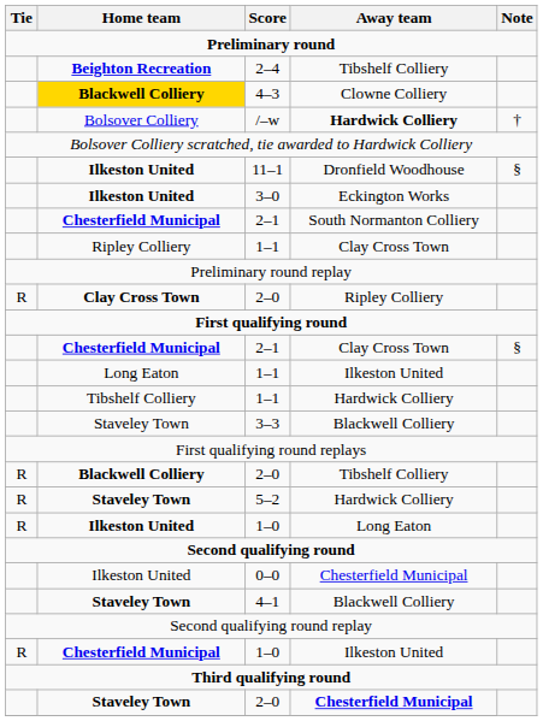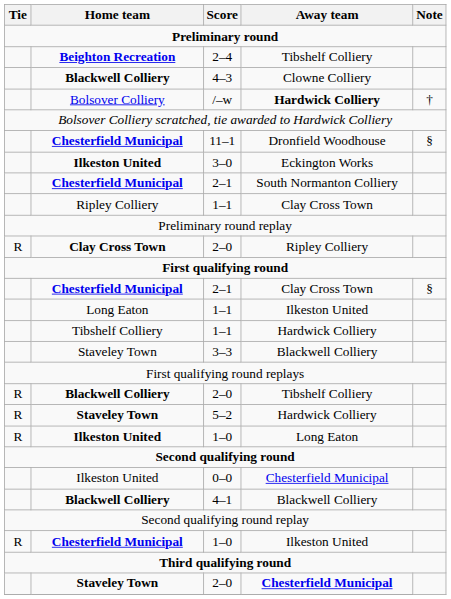 <table class="wikitable" style="text-align:center;">
 <tr>
 <th width=25>Tie</th>
 <th width=200>Home team</th>
 <th width=20>Score</th>
 <th width=200>Away team</th>
 <th width=25>Note</th>
 </tr>
 <tr>
 <td colspan="5"><strong>Preliminary round</strong></td>
 </tr>
 <tr>
 <td></td>
 <td><strong><a href='#'>Beighton Recreation</a></strong></td>
 <td>2–4</td>
 <td>Tibshelf Colliery</td>
 <td></td>
 </tr>
 <tr>
 <td></td>
-<td style="background: gold;"><strong>Blackwell Colliery</strong></td>
+<td><strong>Blackwell Colliery</strong></td>
 <td>4–3</td>
 <td>Clowne Colliery</td>
 <td></td>
 </tr>
 <tr>
 <td></td>
 <td><a href='#'>Bolsover Colliery</a></td>
 <td>/–w</td>
 <td><strong>Hardwick Colliery</strong></td>
 <td>†</td>
 </tr>
 <tr>
 <td colspan="5"><em>Bolsover Colliery scratched, tie awarded to Hardwick Colliery</em></td>
 </tr>
 <tr>
 <td></td>
-<td><strong>Ilkeston United</strong></td>
+<td><strong><a href='#'>Chesterfield Municipal</a></strong></td>
 <td>11–1</td>
 <td>Dronfield Woodhouse</td>
 <td>§</td>
 </tr>
 <tr>
 <td></td>
 <td><strong>Ilkeston United</strong></td>
 <td>3–0</td>
 <td>Eckington Works</td>
 <td></td>
 </tr>
 <tr>
 <td></td>
 <td><strong><a href='#'>Chesterfield Municipal</a></strong></td>
 <td>2–1</td>
 <td>South Normanton Colliery</td>
 <td></td>
 </tr>
 <tr>
 <td></td>
 <td>Ripley Colliery</td>
 <td>1–1</td>
 <td>Clay Cross Town</td>
 <td></td>
 </tr>
 <tr>
 <td colspan="5">Preliminary round replay</td>
 </tr>
 <tr>
 <td>R</td>
 <td><strong>Clay Cross Town</strong></td>
 <td>2–0</td>
 <td>Ripley Colliery</td>
 <td></td>
 </tr>
 <tr>
 <td colspan="5"><strong>First qualifying round</strong></td>
 </tr>
 <tr>
 <td></td>
 <td><strong><a href='#'>Chesterfield Municipal</a></strong></td>
 <td>2–1</td>
 <td>Clay Cross Town</td>
 <td>§</td>
 </tr>
 <tr>
 <td></td>
 <td>Long Eaton</td>
 <td>1–1</td>
 <td>Ilkeston United</td>
 <td></td>
 </tr>
 <tr>
 <td></td>
 <td>Tibshelf Colliery</td>
 <td>1–1</td>
 <td>Hardwick Colliery</td>
 <td></td>
 </tr>
 <tr>
 <td></td>
 <td>Staveley Town</td>
 <td>3–3</td>
 <td>Blackwell Colliery</td>
 <td></td>
 </tr>
 <tr>
 <td colspan="5">First qualifying round replays</td>
 </tr>
 <tr>
 <td>R</td>
 <td><strong>Blackwell Colliery</strong></td>
 <td>2–0</td>
 <td>Tibshelf Colliery</td>
 <td></td>
 </tr>
 <tr>
 <td>R</td>
 <td><strong>Staveley Town</strong></td>
 <td>5–2</td>
 <td>Hardwick Colliery</td>
 <td></td>
 </tr>
 <tr>
 <td>R</td>
 <td><strong>Ilkeston United</strong></td>
 <td>1–0</td>
 <td>Long Eaton</td>
 <td></td>
 </tr>
 <tr>
 <td colspan="5"><strong>Second qualifying round</strong></td>
 </tr>
 <tr>
 <td></td>
 <td>Ilkeston United</td>
 <td>0–0</td>
 <td><a href='#'>Chesterfield Municipal</a></td>
 <td></td>
 </tr>
 <tr>
 <td></td>
-<td><strong>Staveley Town</strong></td>
+<td><strong>Blackwell Colliery</strong></td>
 <td>4–1</td>
 <td>Blackwell Colliery</td>
 </tr>
 <tr>
 <td colspan="5">Second qualifying round replay</td>
 </tr>
 <tr>
 <td>R</td>
 <td><strong><a href='#'>Chesterfield Municipal</a></strong></td>
 <td>1–0</td>
 <td>Ilkeston United</td>
 <td></td>
 </tr>
 <tr>
 <td colspan="5"><strong>Third qualifying round</strong></td>
 </tr>
 <tr>
 <td></td>
 <td><strong>Staveley Town</strong></td>
 <td>2–0</td>
 <td><strong><a href='#'>Chesterfield Municipal</a></strong></td>
 </tr>
 <tr>
 </tr>
 </table>
